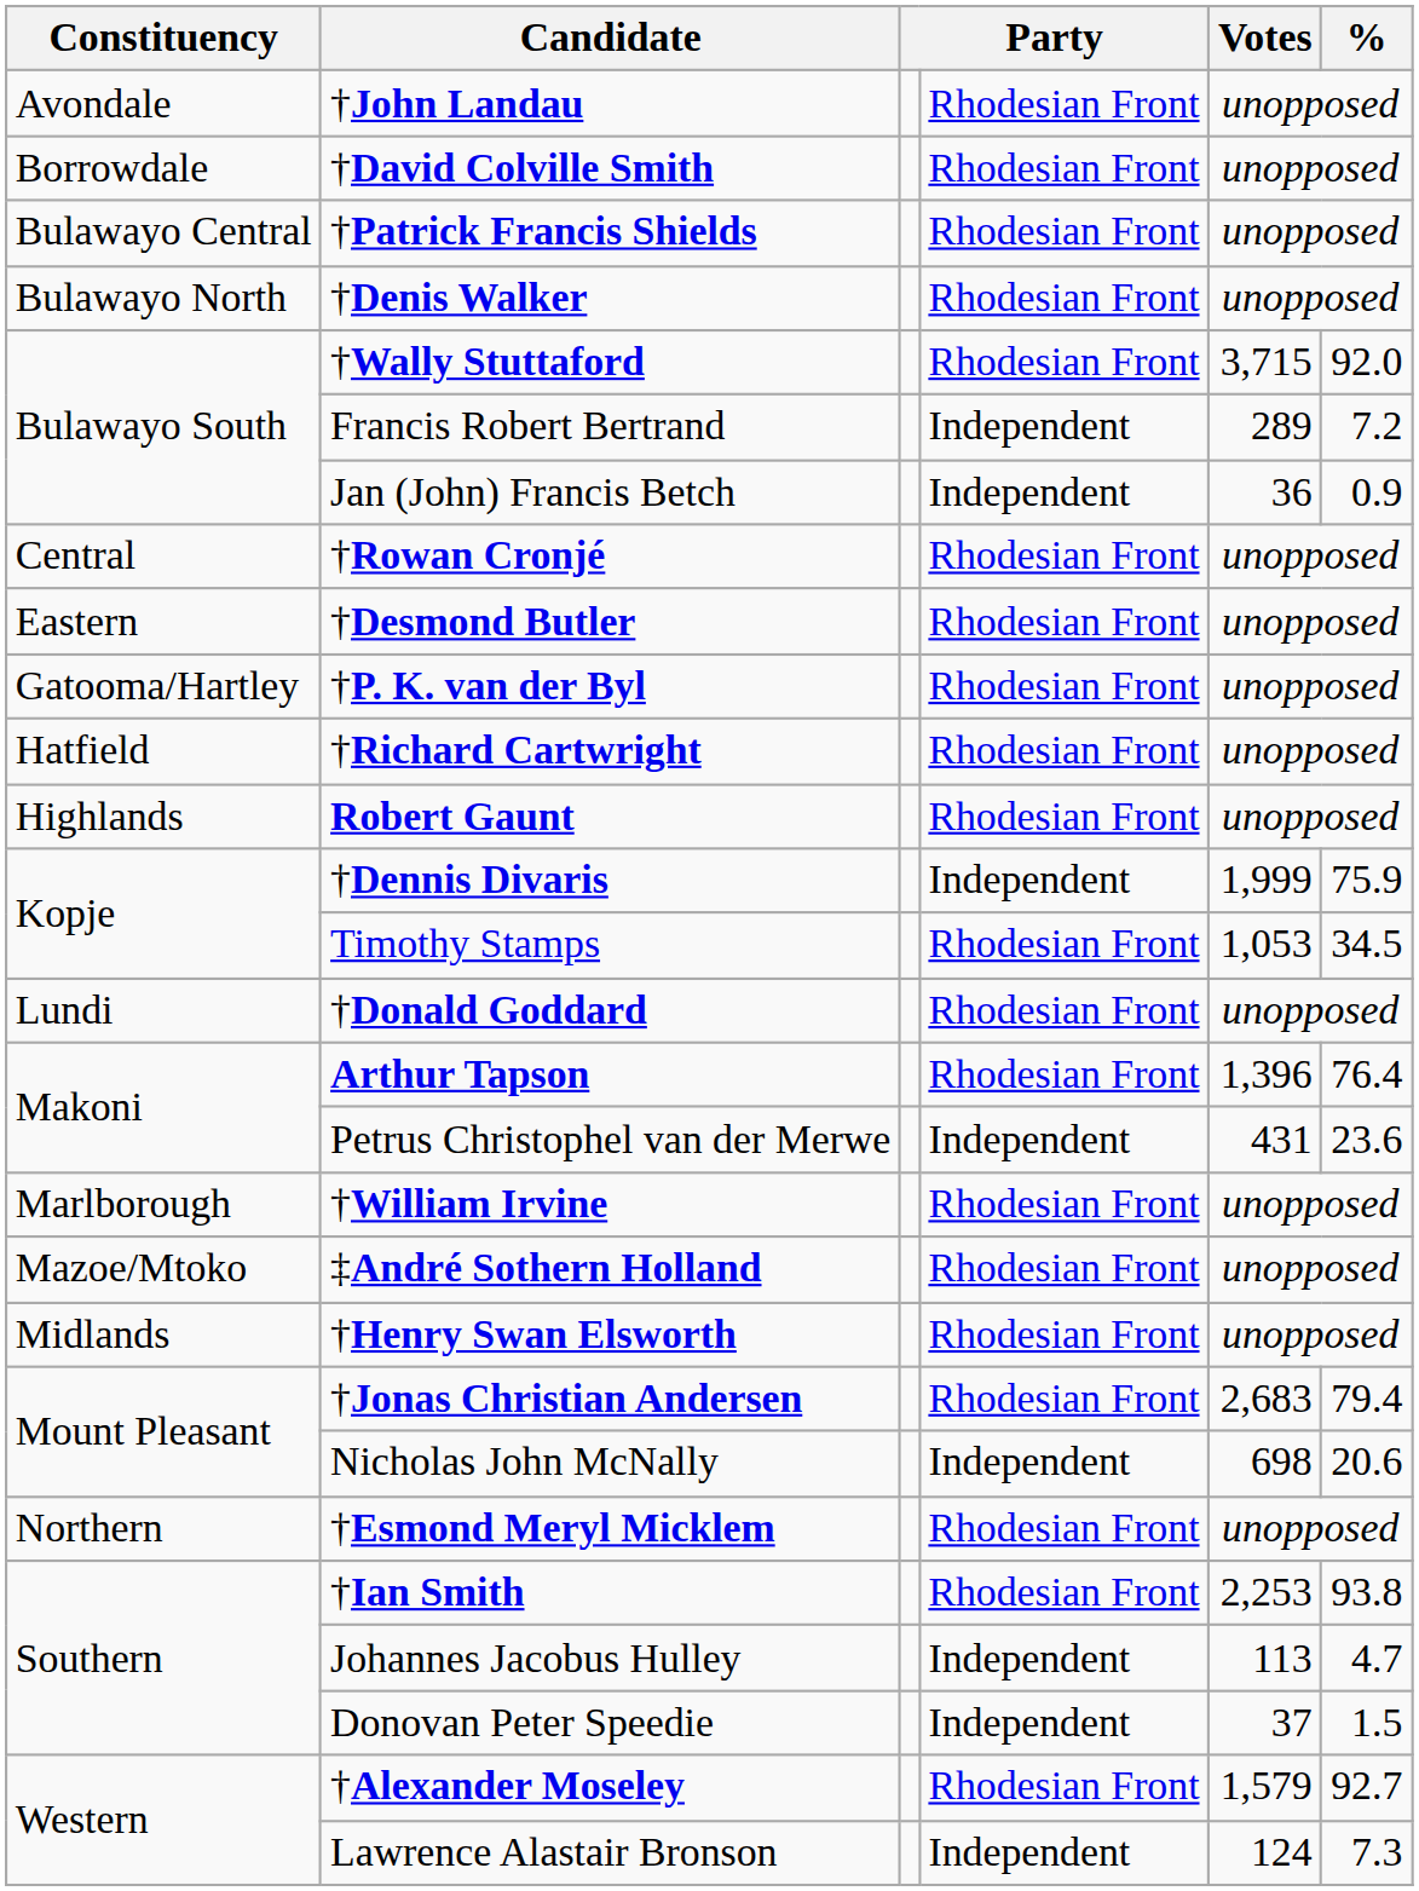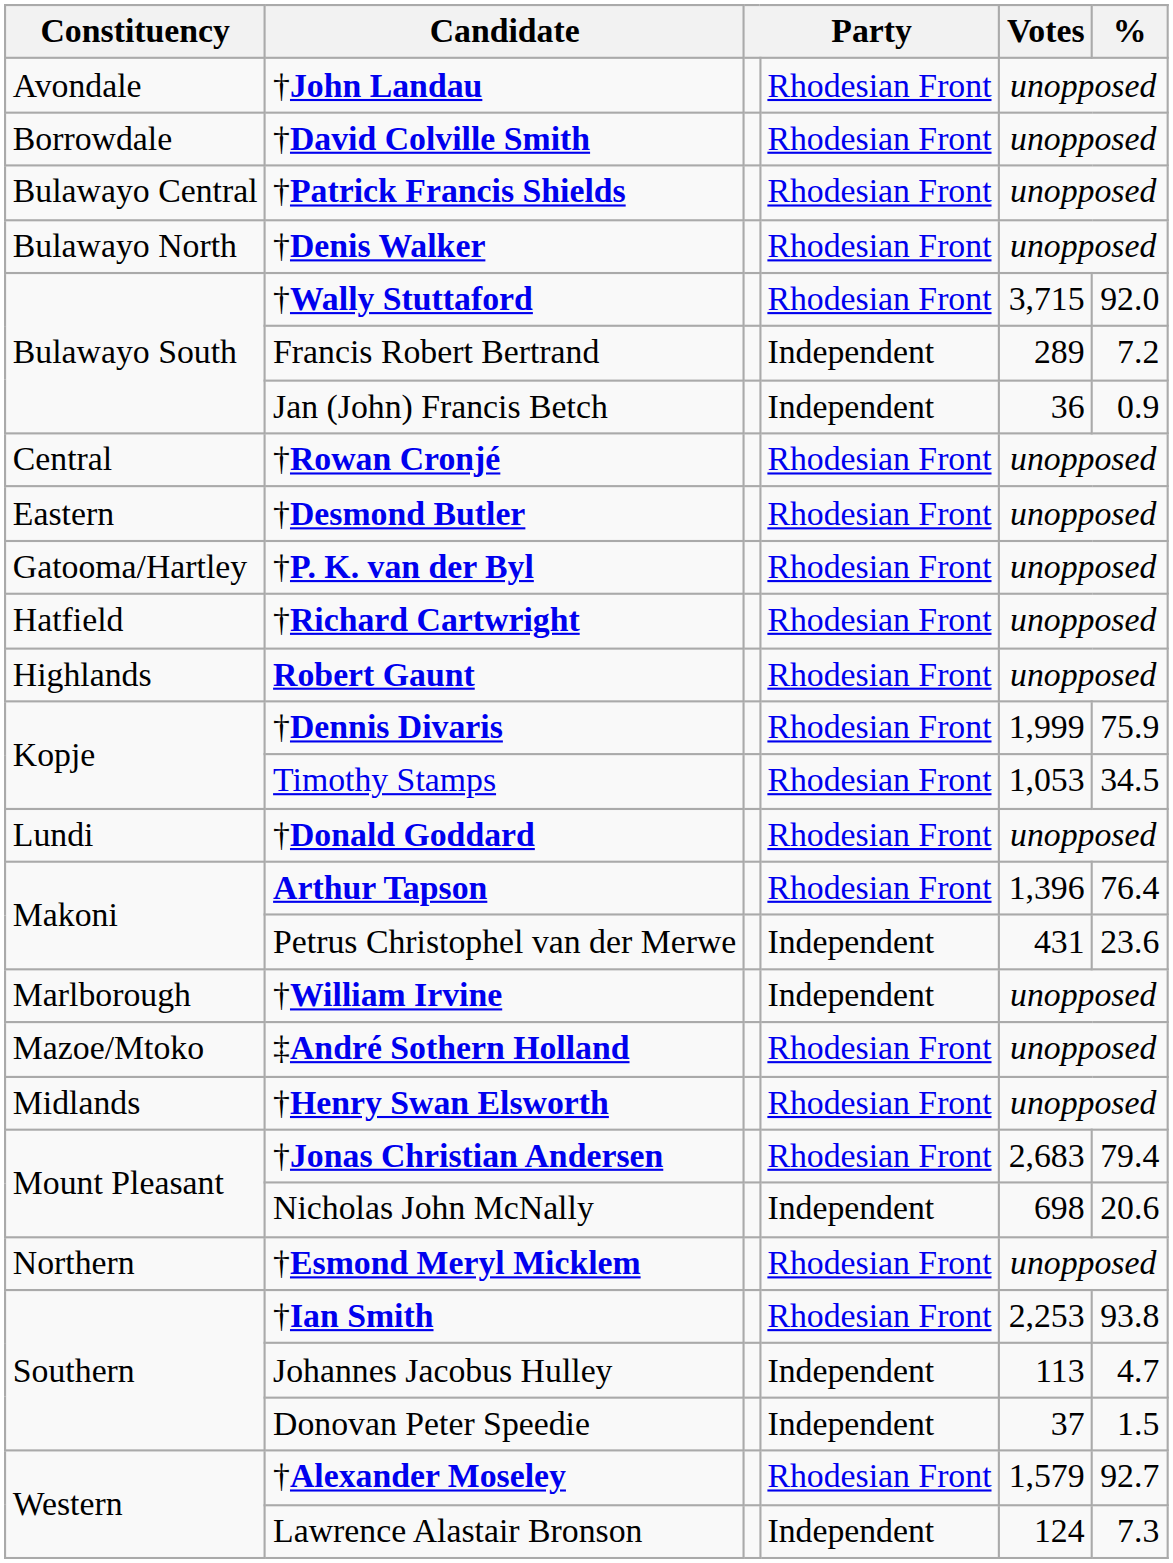 <table class="wikitable">
 <tr>
 <th>Constituency</th>
 <th>Candidate</th>
 <th colspan=2>Party</th>
 <th>Votes</th>
 <th>%</th>
 </tr>
 <tr>
 <td>Avondale</td>
 <td>†<strong><a href='#'>John Landau</a></strong></td>
 <td bgcolor=></td>
 <td><a href='#'>Rhodesian Front</a></td>
 <td align="center" colspan=2><em>unopposed</em></td>
 </tr>
 <tr>
 <td>Borrowdale</td>
 <td>†<strong><a href='#'>David Colville Smith</a></strong></td>
 <td bgcolor=></td>
 <td><a href='#'>Rhodesian Front</a></td>
 <td align="center" colspan=2><em>unopposed</em></td>
 </tr>
 <tr>
 <td>Bulawayo Central</td>
 <td>†<strong><a href='#'>Patrick Francis Shields</a></strong></td>
 <td bgcolor=></td>
 <td><a href='#'>Rhodesian Front</a></td>
 <td align="center" colspan=2><em>unopposed</em></td>
 </tr>
 <tr>
 <td>Bulawayo North</td>
 <td>†<strong><a href='#'>Denis Walker</a></strong></td>
 <td bgcolor=></td>
 <td><a href='#'>Rhodesian Front</a></td>
 <td align="center" colspan=2><em>unopposed</em></td>
 </tr>
 <tr>
 <td rowspan=3>Bulawayo South</td>
 <td>†<strong><a href='#'>Wally Stuttaford</a></strong></td>
 <td bgcolor=></td>
 <td><a href='#'>Rhodesian Front</a></td>
 <td align="right">3,715</td>
 <td align="right">92.0</td>
 </tr>
 <tr>
 <td>Francis Robert Bertrand</td>
 <td bgcolor=></td>
 <td>Independent</td>
 <td align="right">289</td>
 <td align="right">7.2</td>
 </tr>
 <tr>
 <td>Jan (John) Francis Betch</td>
 <td bgcolor=></td>
 <td>Independent</td>
 <td align="right">36</td>
 <td align="right">0.9</td>
 </tr>
 <tr>
 <td>Central</td>
 <td>†<strong><a href='#'>Rowan Cronjé</a></strong></td>
 <td bgcolor=></td>
 <td><a href='#'>Rhodesian Front</a></td>
 <td align="center" colspan=2><em>unopposed</em></td>
 </tr>
 <tr>
 <td>Eastern</td>
 <td>†<strong><a href='#'>Desmond Butler</a></strong></td>
 <td bgcolor=></td>
 <td><a href='#'>Rhodesian Front</a></td>
 <td align="center" colspan=2><em>unopposed</em></td>
 </tr>
 <tr>
 <td>Gatooma/Hartley</td>
 <td>†<strong><a href='#'>P. K. van der Byl</a></strong></td>
 <td bgcolor=></td>
 <td><a href='#'>Rhodesian Front</a></td>
 <td align="center" colspan=2><em>unopposed</em></td>
 </tr>
 <tr>
 <td>Hatfield</td>
 <td>†<strong><a href='#'>Richard Cartwright</a></strong></td>
 <td bgcolor=></td>
 <td><a href='#'>Rhodesian Front</a></td>
 <td align="center" colspan=2><em>unopposed</em></td>
 </tr>
 <tr>
 <td>Highlands</td>
 <td><strong><a href='#'>Robert Gaunt</a></strong></td>
 <td bgcolor=></td>
 <td><a href='#'>Rhodesian Front</a></td>
 <td align="center" colspan=2><em>unopposed</em></td>
 </tr>
 <tr>
 <td rowspan=2>Kopje</td>
 <td>†<strong><a href='#'>Dennis Divaris</a></strong></td>
 <td bgcolor=></td>
-<td>Independent</td>
+<td><a href='#'>Rhodesian Front</a></td>
 <td align="right">1,999</td>
 <td align="right">75.9</td>
 </tr>
 <tr>
 <td><a href='#'>Timothy Stamps</a></td>
 <td bgcolor=></td>
 <td><a href='#'>Rhodesian Front</a></td>
 <td align="right">1,053</td>
 <td align="right">34.5</td>
 </tr>
 <tr>
 <td>Lundi</td>
 <td>†<strong><a href='#'>Donald Goddard</a></strong></td>
 <td bgcolor=></td>
 <td><a href='#'>Rhodesian Front</a></td>
 <td align="center" colspan=2><em>unopposed</em></td>
 </tr>
 <tr>
 <td rowspan=2>Makoni</td>
 <td><strong><a href='#'>Arthur Tapson</a></strong></td>
 <td bgcolor=></td>
 <td><a href='#'>Rhodesian Front</a></td>
 <td align="right">1,396</td>
 <td align="right">76.4</td>
 </tr>
 <tr>
 <td>Petrus Christophel van der Merwe</td>
 <td bgcolor=></td>
 <td>Independent</td>
 <td align="right">431</td>
 <td align="right">23.6</td>
 </tr>
 <tr>
 <td>Marlborough</td>
 <td>†<strong><a href='#'>William Irvine</a></strong></td>
 <td bgcolor=></td>
-<td><a href='#'>Rhodesian Front</a></td>
+<td>Independent</td>
 <td align="center" colspan=2><em>unopposed</em></td>
 </tr>
 <tr>
 <td>Mazoe/Mtoko</td>
 <td>‡<strong><a href='#'>André Sothern Holland</a></strong></td>
 <td bgcolor=></td>
 <td><a href='#'>Rhodesian Front</a></td>
 <td align="center" colspan=2><em>unopposed</em></td>
 </tr>
 <tr>
 <td>Midlands</td>
 <td>†<strong><a href='#'>Henry Swan Elsworth</a></strong></td>
 <td bgcolor=></td>
 <td><a href='#'>Rhodesian Front</a></td>
 <td align="center" colspan=2><em>unopposed</em></td>
 </tr>
 <tr>
 <td rowspan=2>Mount Pleasant</td>
 <td>†<strong><a href='#'>Jonas Christian Andersen</a></strong></td>
 <td bgcolor=></td>
 <td><a href='#'>Rhodesian Front</a></td>
 <td align="right">2,683</td>
 <td align="right">79.4</td>
 </tr>
 <tr>
 <td>Nicholas John McNally</td>
 <td bgcolor=></td>
 <td>Independent</td>
 <td align="right">698</td>
 <td align="right">20.6</td>
 </tr>
 <tr>
 <td>Northern</td>
 <td>†<strong><a href='#'>Esmond Meryl Micklem</a></strong></td>
 <td bgcolor=></td>
 <td><a href='#'>Rhodesian Front</a></td>
 <td align="center" colspan=2><em>unopposed</em></td>
 </tr>
 <tr>
 <td rowspan=3>Southern</td>
 <td>†<strong><a href='#'>Ian Smith</a></strong></td>
 <td bgcolor=></td>
 <td><a href='#'>Rhodesian Front</a></td>
 <td align="right">2,253</td>
 <td align="right">93.8</td>
 </tr>
 <tr>
 <td>Johannes Jacobus Hulley</td>
 <td bgcolor=></td>
 <td>Independent</td>
 <td align="right">113</td>
 <td align="right">4.7</td>
 </tr>
 <tr>
 <td>Donovan Peter Speedie</td>
 <td bgcolor=></td>
 <td>Independent</td>
 <td align="right">37</td>
 <td align="right">1.5</td>
 </tr>
 <tr>
 <td rowspan=2>Western</td>
 <td>†<strong><a href='#'>Alexander Moseley</a></strong></td>
 <td bgcolor=></td>
 <td><a href='#'>Rhodesian Front</a></td>
 <td align="right">1,579</td>
 <td align="right">92.7</td>
 </tr>
 <tr>
 <td>Lawrence Alastair Bronson</td>
 <td bgcolor=></td>
 <td>Independent</td>
 <td align="right">124</td>
 <td align="right">7.3</td>
 </tr>
 </table>
